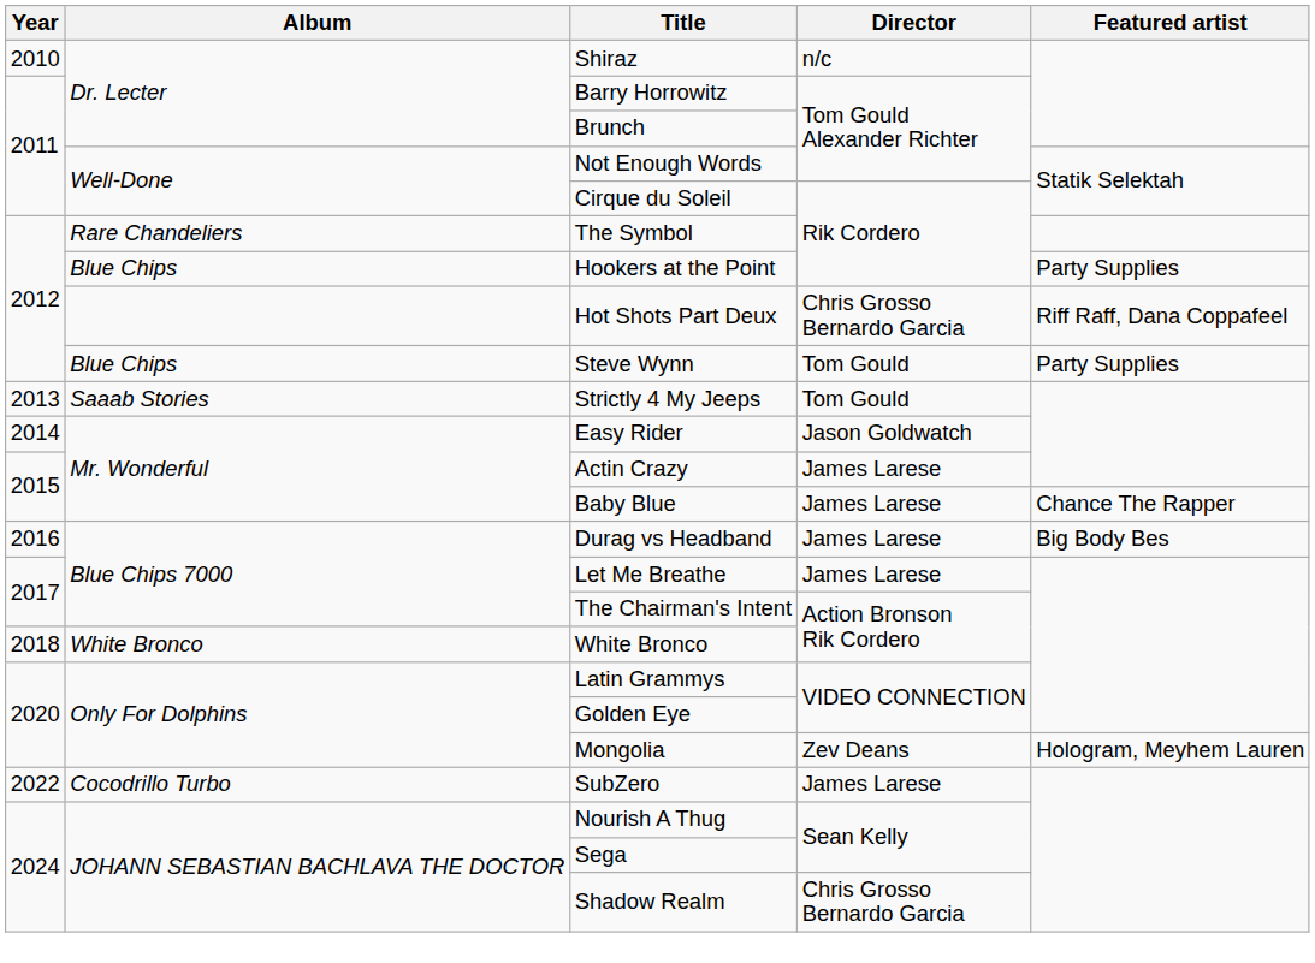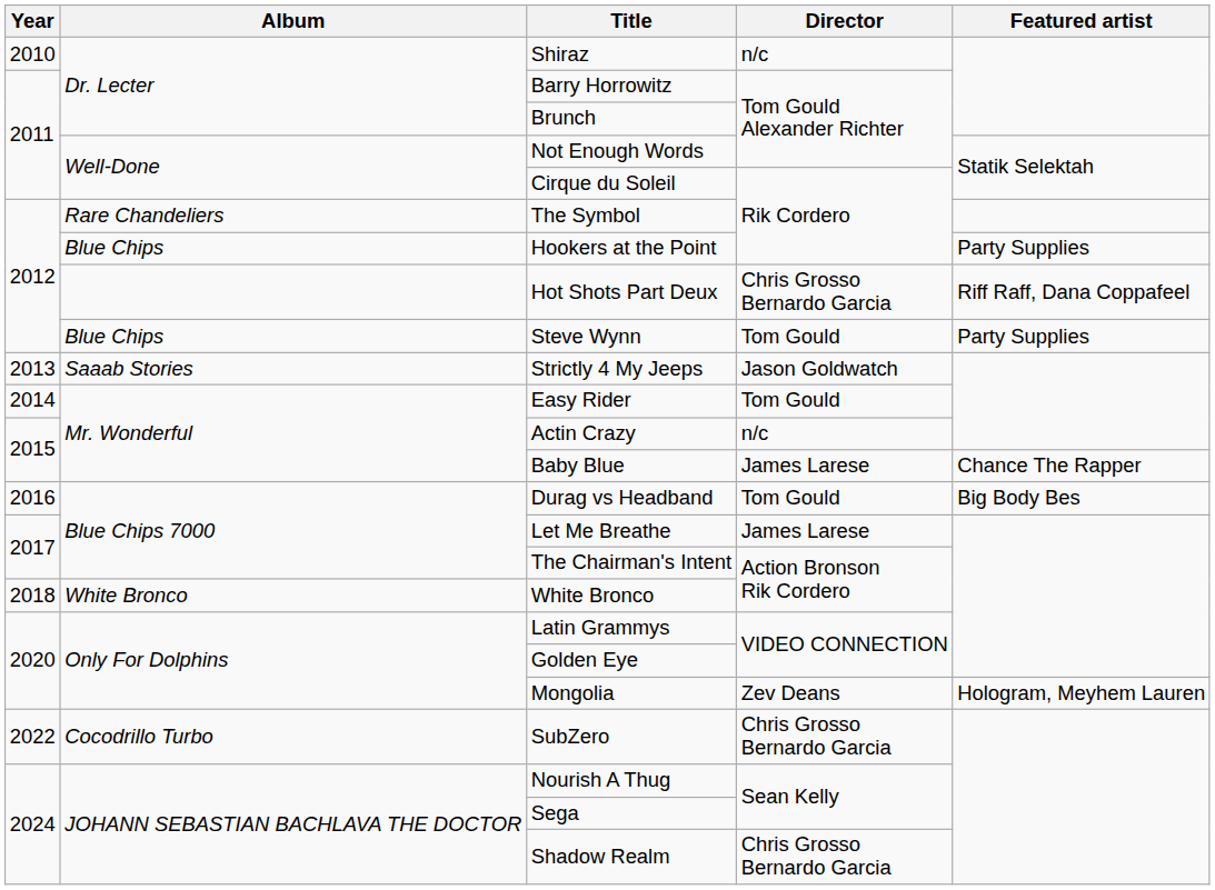 <table class="wikitable">
 <tr>
 <th>Year</th>
 <th>Album</th>
 <th>Title</th>
 <th>Director</th>
 <th>Featured artist</th>
 </tr>
 <tr>
 <td>2010</td>
 <td rowspan="3"><em>Dr. Lecter</em></td>
 <td>Shiraz</td>
 <td>n/c</td>
 <td rowspan="3"></td>
 </tr>
 <tr>
 <td rowspan="4">2011</td>
 <td>Barry Horrowitz</td>
 <td rowspan="3">Tom Gould<br>Alexander Richter</td>
 </tr>
 <tr>
 <td>Brunch</td>
 </tr>
 <tr>
 <td rowspan="2"><em>Well-Done</em></td>
 <td>Not Enough Words</td>
 <td rowspan="2">Statik Selektah</td>
 </tr>
 <tr>
 <td>Cirque du Soleil</td>
 <td rowspan="3">Rik Cordero</td>
 </tr>
 <tr>
 <td rowspan="4">2012</td>
 <td><em>Rare Chandeliers</em></td>
 <td>The Symbol</td>
 <td></td>
 </tr>
 <tr>
 <td><em>Blue Chips</em></td>
 <td>Hookers at the Point</td>
 <td>Party Supplies</td>
 </tr>
 <tr>
 <td></td>
 <td>Hot Shots Part Deux</td>
 <td>Chris Grosso<br>Bernardo Garcia</td>
 <td>Riff Raff, Dana Coppafeel</td>
 </tr>
 <tr>
 <td><em>Blue Chips</em></td>
 <td>Steve Wynn</td>
 <td>Tom Gould</td>
 <td>Party Supplies</td>
 </tr>
 <tr>
 <td>2013</td>
 <td><em>Saaab Stories</em></td>
 <td>Strictly 4 My Jeeps</td>
-<td>Tom Gould</td>
+<td>Jason Goldwatch</td>
 <td rowspan="3"></td>
 </tr>
 <tr>
 <td>2014</td>
 <td rowspan="3"><em>Mr. Wonderful</em></td>
 <td>Easy Rider</td>
-<td>Jason Goldwatch</td>
+<td>Tom Gould</td>
 </tr>
 <tr>
 <td rowspan="2">2015</td>
 <td>Actin Crazy</td>
-<td>James Larese</td>
+<td>n/c</td>
 </tr>
 <tr>
 <td>Baby Blue</td>
 <td>James Larese</td>
 <td>Chance The Rapper</td>
 </tr>
 <tr>
 <td>2016</td>
 <td rowspan="3"><em>Blue Chips 7000</em></td>
 <td>Durag vs Headband</td>
-<td>James Larese</td>
+<td>Tom Gould</td>
 <td>Big Body Bes</td>
 </tr>
 <tr>
 <td rowspan="2">2017</td>
 <td>Let Me Breathe</td>
 <td>James Larese</td>
 <td rowspan="5"></td>
 </tr>
 <tr>
 <td>The Chairman's Intent</td>
 <td rowspan="2">Action Bronson<br>Rik Cordero</td>
 </tr>
 <tr>
 <td>2018</td>
 <td><em>White Bronco</em></td>
 <td>White Bronco</td>
 </tr>
 <tr>
 <td rowspan="3">2020</td>
 <td rowspan="3"><em>Only For Dolphins</em></td>
 <td>Latin Grammys</td>
 <td rowspan="2">VIDEO CONNECTION</td>
 </tr>
 <tr>
 <td>Golden Eye</td>
 </tr>
 <tr>
 <td>Mongolia</td>
 <td>Zev Deans</td>
 <td>Hologram, Meyhem Lauren</td>
 </tr>
 <tr>
 <td>2022</td>
 <td><em>Cocodrillo Turbo</em></td>
 <td>SubZero</td>
-<td>James Larese</td>
+<td>Chris Grosso<br>Bernardo Garcia</td>
 <td rowspan="4"></td>
 </tr>
 <tr>
 <td rowspan="3">2024</td>
 <td rowspan="3"><em>JOHANN SEBASTIAN BACHLAVA THE DOCTOR</em></td>
 <td>Nourish A Thug</td>
 <td rowspan="2">Sean Kelly</td>
 </tr>
 <tr>
 <td>Sega</td>
 </tr>
 <tr>
 <td>Shadow Realm</td>
 <td>Chris Grosso<br>Bernardo Garcia</td>
 </tr>
 </table>
